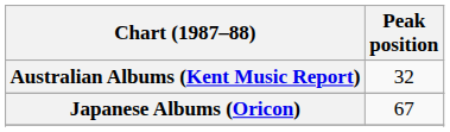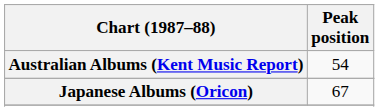 <table class="wikitable sortable plainrowheaders">
 <tr>
 <th>Chart (1987–88)</th>
 <th>Peak<br>position</th>
 </tr>
 <tr>
 <th scope="row">Australian Albums (<a href='#'>Kent Music Report</a>)</th>
-<td style="text-align:center;">32</td>
+<td style="text-align:center;">54</td>
 </tr>
 <tr>
 </tr>
 <tr>
 <th scope="row">Japanese Albums (<a href='#'>Oricon</a>)</th>
 <td align="center">67</td>
 </tr>
 <tr>
 </tr>
 <tr>
 </tr>
 <tr>
 </tr>
 </table>
